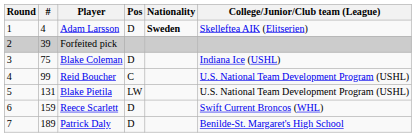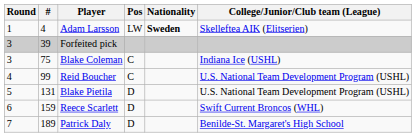 <table class="wikitable">
 <tr>
 <th>Round</th>
 <th>#</th>
 <th>Player</th>
 <th>Pos</th>
 <th>Nationality</th>
 <th>College/Junior/Club team (League)</th>
 </tr>
 <tr>
 <td>1</td>
 <td>4</td>
 <td><a href='#'>Adam Larsson</a></td>
-<td>D</td>
+<td>LW</td>
 <td><strong> Sweden</strong></td>
 <td><a href='#'>Skelleftea AIK</a> (<a href='#'>Elitserien</a>)</td>
 </tr>
 <tr style="background:#ccc;">
-<td>2</td>
+<td>3</td>
 <td>39</td>
 <td>Forfeited pick</td>
 <td></td>
 <td></td>
 <td></td>
 </tr>
 <tr>
 <td>3</td>
 <td>75</td>
 <td><a href='#'>Blake Coleman</a></td>
-<td>D</td>
+<td>C</td>
 <td></td>
 <td><a href='#'>Indiana Ice</a> (<a href='#'>USHL</a>)</td>
 </tr>
 <tr>
 <td>4</td>
 <td>99</td>
 <td><a href='#'>Reid Boucher</a></td>
 <td>C</td>
 <td></td>
 <td><a href='#'>U.S. National Team Development Program</a> (USHL)</td>
 </tr>
 <tr>
 <td>5</td>
 <td>131</td>
 <td><a href='#'>Blake Pietila</a></td>
-<td>LW</td>
+<td>D</td>
 <td></td>
 <td>U.S. National Team Development Program (USHL)</td>
 </tr>
 <tr>
 <td>6</td>
 <td>159</td>
 <td><a href='#'>Reece Scarlett</a></td>
 <td>D</td>
 <td></td>
 <td><a href='#'>Swift Current Broncos</a> (<a href='#'>WHL</a>)</td>
 </tr>
 <tr>
 <td>7</td>
 <td>189</td>
 <td><a href='#'>Patrick Daly</a></td>
 <td>D</td>
 <td></td>
 <td><a href='#'>Benilde-St. Margaret's High School</a></td>
 </tr>
 </table>
